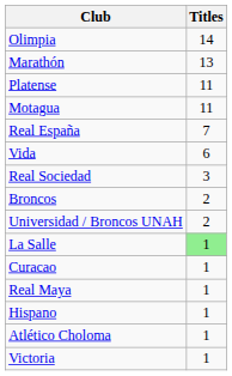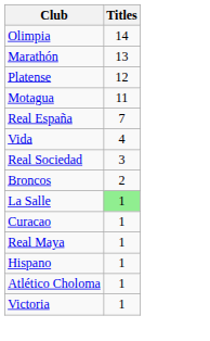 <table class="wikitable">
 <tr>
 <th>Club</th>
 <th>Titles</th>
 </tr>
 <tr>
 <td><a href='#'>Olimpia</a></td>
 <td align=center>14</td>
 </tr>
 <tr>
 <td><a href='#'>Marathón</a></td>
 <td align=center>13</td>
 </tr>
 <tr>
 <td><a href='#'>Platense</a></td>
-<td align=center>11</td>
+<td align=center>12</td>
 </tr>
 <tr>
 <td><a href='#'>Motagua</a></td>
 <td align=center>11</td>
 </tr>
 <tr>
 <td><a href='#'>Real España</a></td>
 <td align=center>7</td>
 </tr>
 <tr>
 <td><a href='#'>Vida</a></td>
-<td align=center>6</td>
+<td align=center>4</td>
 </tr>
 <tr>
 <td><a href='#'>Real Sociedad</a></td>
 <td align=center>3</td>
 </tr>
 <tr>
 <td><a href='#'>Broncos</a></td>
-<td align=center>2</td>
-</tr>
-<tr>
-<td><a href='#'>Universidad / Broncos UNAH</a></td>
 <td align=center>2</td>
 </tr>
 <tr>
 <td><a href='#'>La Salle</a></td>
 <td align=center style="background: lightgreen;">1</td>
 </tr>
 <tr>
 <td><a href='#'>Curacao</a></td>
 <td align=center>1</td>
 </tr>
 <tr>
 <td><a href='#'>Real Maya</a></td>
 <td align=center>1</td>
 </tr>
 <tr>
 <td><a href='#'>Hispano</a></td>
 <td align=center>1</td>
 </tr>
 <tr>
 <td><a href='#'>Atlético Choloma</a></td>
 <td align=center>1</td>
 </tr>
 <tr>
 <td><a href='#'>Victoria</a></td>
 <td align=center>1</td>
 </tr>
 </table>
